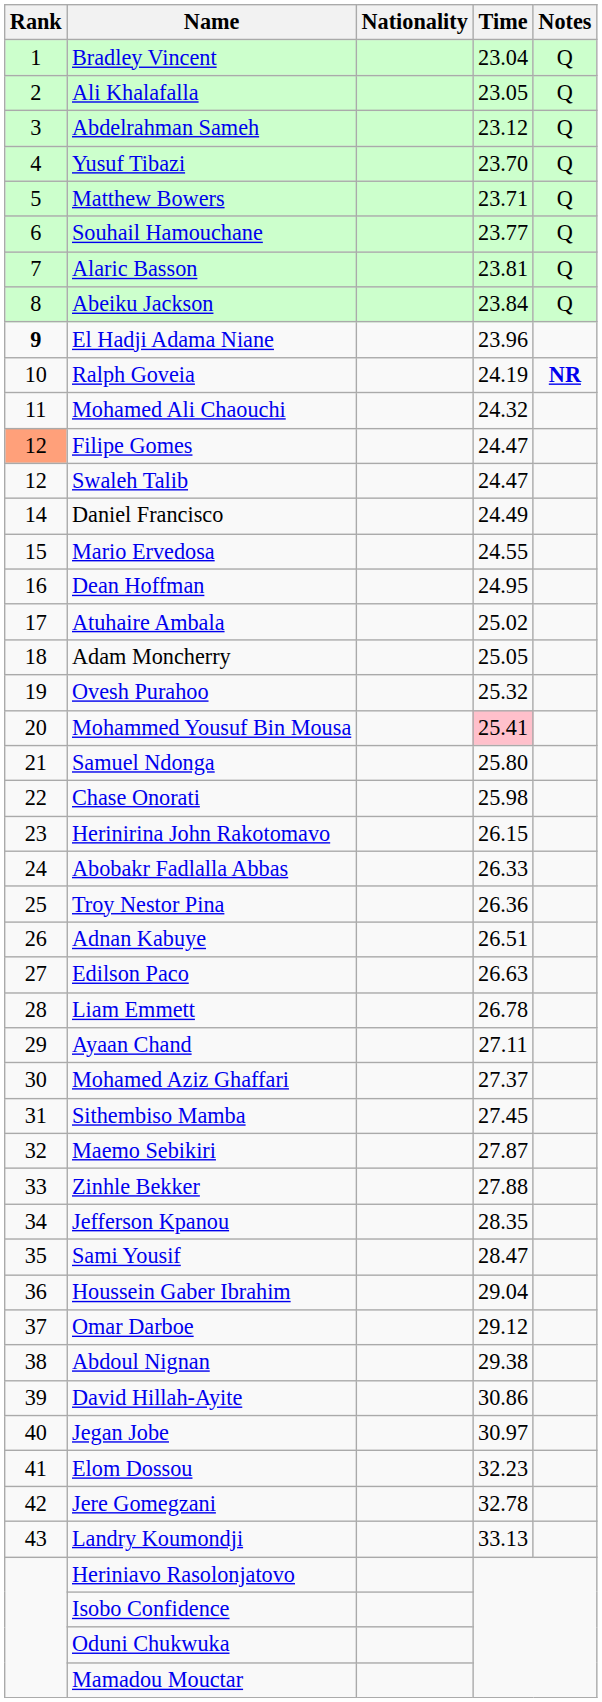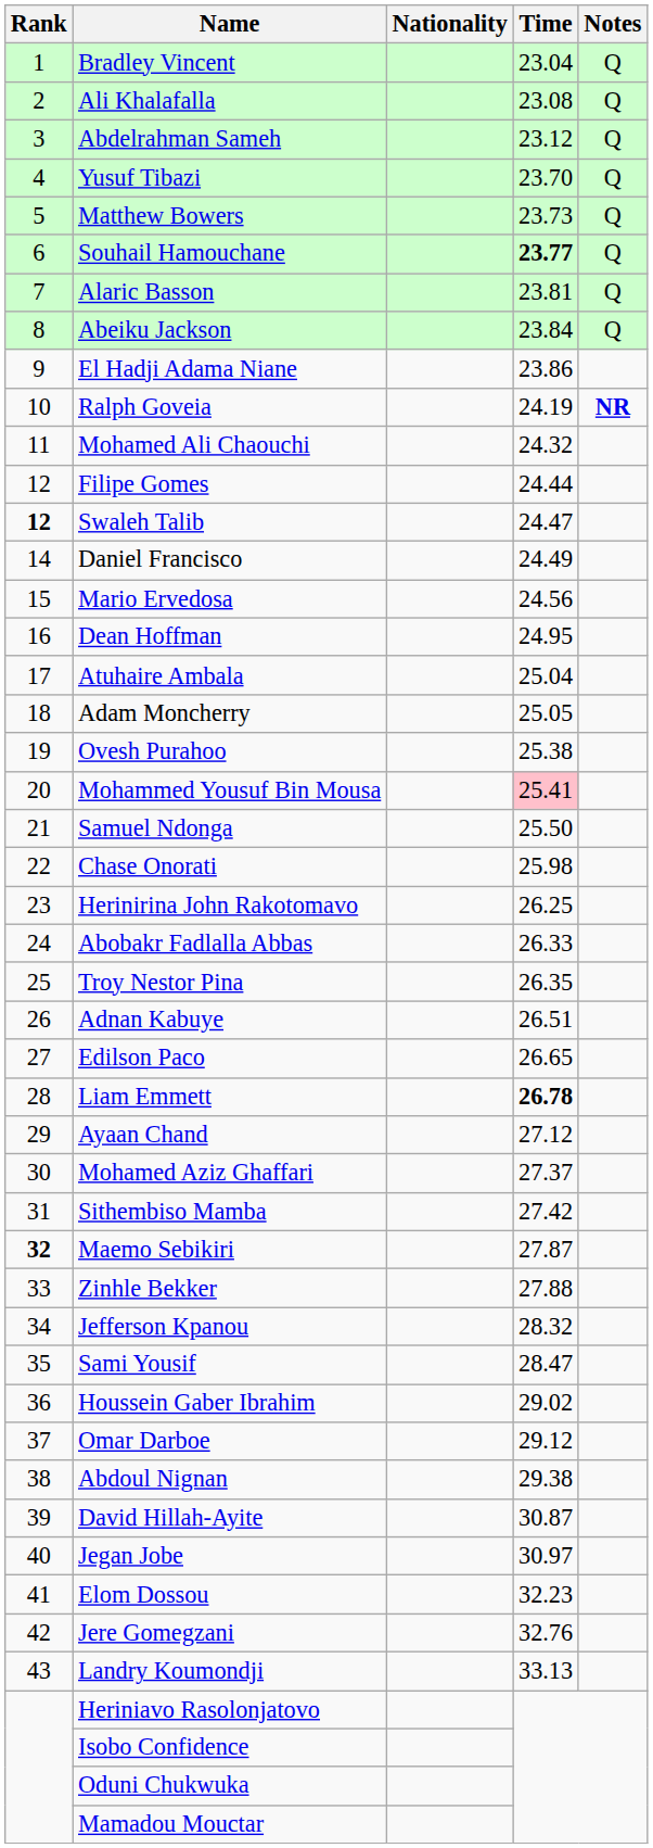 <table class="wikitable sortable" style="text-align:center">
 <tr>
 <th>Rank</th>
 <th>Name</th>
 <th>Nationality</th>
 <th>Time</th>
 <th>Notes</th>
 </tr>
 <tr bgcolor=ccffcc>
 <td>1</td>
 <td align=left><a href='#'>Bradley Vincent</a></td>
 <td align=left></td>
 <td>23.04</td>
 <td>Q</td>
 </tr>
 <tr bgcolor=ccffcc>
 <td>2</td>
 <td align=left><a href='#'>Ali Khalafalla</a></td>
 <td align=left></td>
-<td>23.05</td>
+<td>23.08</td>
 <td>Q</td>
 </tr>
 <tr bgcolor=ccffcc>
 <td>3</td>
 <td align=left><a href='#'>Abdelrahman Sameh</a></td>
 <td align=left></td>
 <td>23.12</td>
 <td>Q</td>
 </tr>
 <tr bgcolor=ccffcc>
 <td>4</td>
 <td align=left><a href='#'>Yusuf Tibazi</a></td>
 <td align=left></td>
 <td>23.70</td>
 <td>Q</td>
 </tr>
 <tr bgcolor=ccffcc>
 <td>5</td>
 <td align=left><a href='#'>Matthew Bowers</a></td>
 <td align=left></td>
-<td>23.71</td>
+<td>23.73</td>
 <td>Q</td>
 </tr>
 <tr bgcolor=ccffcc>
 <td>6</td>
 <td align=left><a href='#'>Souhail Hamouchane</a></td>
 <td align=left></td>
-<td>23.77</td>
+<td><strong>23.77</strong></td>
 <td>Q</td>
 </tr>
 <tr bgcolor=ccffcc>
 <td>7</td>
 <td align=left><a href='#'>Alaric Basson</a></td>
 <td align=left></td>
 <td>23.81</td>
 <td>Q</td>
 </tr>
 <tr bgcolor=ccffcc>
 <td>8</td>
 <td align=left><a href='#'>Abeiku Jackson</a></td>
 <td align=left></td>
 <td>23.84</td>
 <td>Q</td>
 </tr>
 <tr>
-<td><strong>9</strong></td>
+<td>9</td>
 <td align=left><a href='#'>El Hadji Adama Niane</a></td>
 <td align=left></td>
-<td>23.96</td>
+<td>23.86</td>
 <td></td>
 </tr>
 <tr>
 <td>10</td>
 <td align=left><a href='#'>Ralph Goveia</a></td>
 <td align=left></td>
 <td>24.19</td>
 <td><strong><a href='#'>NR</a></strong></td>
 </tr>
 <tr>
 <td>11</td>
 <td align=left><a href='#'>Mohamed Ali Chaouchi</a></td>
 <td align=left></td>
 <td>24.32</td>
 <td></td>
 </tr>
 <tr>
-<td style="background: lightsalmon;">12</td>
+<td>12</td>
 <td align=left><a href='#'>Filipe Gomes</a></td>
 <td align=left></td>
-<td>24.47</td>
+<td>24.44</td>
 <td></td>
 </tr>
 <tr>
-<td>12</td>
+<td><strong>12</strong></td>
 <td align=left><a href='#'>Swaleh Talib</a></td>
 <td align=left></td>
 <td>24.47</td>
 <td></td>
 </tr>
 <tr>
 <td>14</td>
 <td align=left>Daniel Francisco</td>
 <td align=left></td>
 <td>24.49</td>
 <td></td>
 </tr>
 <tr>
 <td>15</td>
 <td align=left><a href='#'>Mario Ervedosa</a></td>
 <td align=left></td>
-<td>24.55</td>
+<td>24.56</td>
 <td></td>
 </tr>
 <tr>
 <td>16</td>
 <td align=left><a href='#'>Dean Hoffman</a></td>
 <td align=left></td>
 <td>24.95</td>
 <td></td>
 </tr>
 <tr>
 <td>17</td>
 <td align=left><a href='#'>Atuhaire Ambala</a></td>
 <td align=left></td>
-<td>25.02</td>
+<td>25.04</td>
 <td></td>
 </tr>
 <tr>
 <td>18</td>
 <td align=left>Adam Moncherry</td>
 <td align=left></td>
 <td>25.05</td>
 <td></td>
 </tr>
 <tr>
 <td>19</td>
 <td align=left><a href='#'>Ovesh Purahoo</a></td>
 <td align=left></td>
-<td>25.32</td>
+<td>25.38</td>
 <td></td>
 </tr>
 <tr>
 <td>20</td>
 <td align=left><a href='#'>Mohammed Yousuf Bin Mousa</a></td>
 <td align=left></td>
 <td style="background: pink;">25.41</td>
 <td></td>
 </tr>
 <tr>
 <td>21</td>
 <td align=left><a href='#'>Samuel Ndonga</a></td>
 <td align=left></td>
-<td>25.80</td>
+<td>25.50</td>
 <td></td>
 </tr>
 <tr>
 <td>22</td>
 <td align=left><a href='#'>Chase Onorati</a></td>
 <td align=left></td>
 <td>25.98</td>
 <td></td>
 </tr>
 <tr>
 <td>23</td>
 <td align=left><a href='#'>Herinirina John Rakotomavo</a></td>
 <td align=left></td>
-<td>26.15</td>
+<td>26.25</td>
 <td></td>
 </tr>
 <tr>
 <td>24</td>
 <td align=left><a href='#'>Abobakr Fadlalla Abbas</a></td>
 <td align=left></td>
 <td>26.33</td>
 <td></td>
 </tr>
 <tr>
 <td>25</td>
 <td align=left><a href='#'>Troy Nestor Pina</a></td>
 <td align=left></td>
-<td>26.36</td>
+<td>26.35</td>
 <td></td>
 </tr>
 <tr>
 <td>26</td>
 <td align=left><a href='#'>Adnan Kabuye</a></td>
 <td align=left></td>
 <td>26.51</td>
 <td></td>
 </tr>
 <tr>
 <td>27</td>
 <td align=left><a href='#'>Edilson Paco</a></td>
 <td align=left></td>
-<td>26.63</td>
+<td>26.65</td>
 <td></td>
 </tr>
 <tr>
 <td>28</td>
 <td align=left><a href='#'>Liam Emmett</a></td>
 <td align=left></td>
-<td>26.78</td>
+<td><strong>26.78</strong></td>
 <td></td>
 </tr>
 <tr>
 <td>29</td>
 <td align=left><a href='#'>Ayaan Chand</a></td>
 <td align=left></td>
-<td>27.11</td>
+<td>27.12</td>
 <td></td>
 </tr>
 <tr>
 <td>30</td>
 <td align=left><a href='#'>Mohamed Aziz Ghaffari</a></td>
 <td align=left></td>
 <td>27.37</td>
 <td></td>
 </tr>
 <tr>
 <td>31</td>
 <td align=left><a href='#'>Sithembiso Mamba</a></td>
 <td align=left></td>
-<td>27.45</td>
+<td>27.42</td>
 <td></td>
 </tr>
 <tr>
-<td>32</td>
+<td><strong>32</strong></td>
 <td align=left><a href='#'>Maemo Sebikiri</a></td>
 <td align=left></td>
 <td>27.87</td>
 <td></td>
 </tr>
 <tr>
 <td>33</td>
 <td align=left><a href='#'>Zinhle Bekker</a></td>
 <td align=left></td>
 <td>27.88</td>
 <td></td>
 </tr>
 <tr>
 <td>34</td>
 <td align=left><a href='#'>Jefferson Kpanou</a></td>
 <td align=left></td>
-<td>28.35</td>
+<td>28.32</td>
 <td></td>
 </tr>
 <tr>
 <td>35</td>
 <td align=left><a href='#'>Sami Yousif</a></td>
 <td align=left></td>
 <td>28.47</td>
 <td></td>
 </tr>
 <tr>
 <td>36</td>
 <td align=left><a href='#'>Houssein Gaber Ibrahim</a></td>
 <td align=left></td>
-<td>29.04</td>
+<td>29.02</td>
 <td></td>
 </tr>
 <tr>
 <td>37</td>
 <td align=left><a href='#'>Omar Darboe</a></td>
 <td align=left></td>
 <td>29.12</td>
 <td></td>
 </tr>
 <tr>
 <td>38</td>
 <td align=left><a href='#'>Abdoul Nignan</a></td>
 <td align=left></td>
 <td>29.38</td>
 <td></td>
 </tr>
 <tr>
 <td>39</td>
 <td align=left><a href='#'>David Hillah-Ayite</a></td>
 <td align=left></td>
-<td>30.86</td>
+<td>30.87</td>
 <td></td>
 </tr>
 <tr>
 <td>40</td>
 <td align=left><a href='#'>Jegan Jobe</a></td>
 <td align=left></td>
 <td>30.97</td>
 <td></td>
 </tr>
 <tr>
 <td>41</td>
 <td align=left><a href='#'>Elom Dossou</a></td>
 <td align=left></td>
 <td>32.23</td>
 <td></td>
 </tr>
 <tr>
 <td>42</td>
 <td align=left><a href='#'>Jere Gomegzani</a></td>
 <td align=left></td>
-<td>32.78</td>
+<td>32.76</td>
 <td></td>
 </tr>
 <tr>
 <td>43</td>
 <td align=left><a href='#'>Landry Koumondji</a></td>
 <td align=left></td>
 <td>33.13</td>
 <td></td>
 </tr>
 <tr>
 <td rowspan=4></td>
 <td align=left><a href='#'>Heriniavo Rasolonjatovo</a></td>
 <td align=left></td>
 <td colspan=2 rowspan=4></td>
 </tr>
 <tr>
 <td align=left><a href='#'>Isobo Confidence</a></td>
 <td align=left></td>
 </tr>
 <tr>
 <td align=left><a href='#'>Oduni Chukwuka</a></td>
 <td align=left></td>
 </tr>
 <tr>
 <td align=left><a href='#'>Mamadou Mouctar</a></td>
 <td align=left></td>
 </tr>
 </table>
